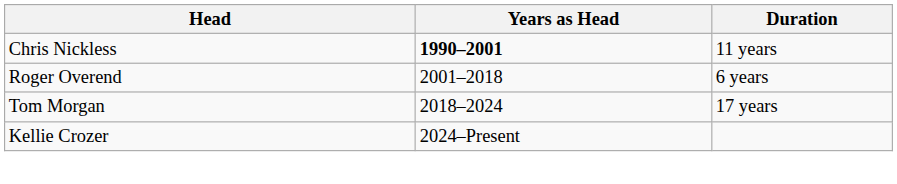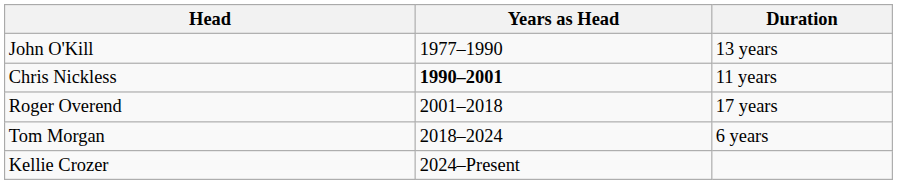 <table class="wikitable">
 <tr>
 <th width="350">Head</th>
 <th width="250">Years as Head</th>
 <th width="150">Duration</th>
+</tr>
+<tr>
+<td>John O'Kill</td>
+<td>1977–1990</td>
+<td>13 years</td>
 </tr>
 <tr>
 <td>Chris Nickless</td>
 <td><strong>1990–2001</strong></td>
 <td>11 years</td>
 </tr>
 <tr>
 <td>Roger Overend</td>
 <td>2001–2018</td>
-<td>6 years</td>
+<td>17 years</td>
 </tr>
 <tr>
 <td>Tom Morgan</td>
 <td>2018–2024</td>
-<td>17 years</td>
+<td>6 years</td>
 </tr>
 <tr>
 <td>Kellie Crozer</td>
 <td>2024–Present</td>
 <td></td>
 </tr>
 </table>
